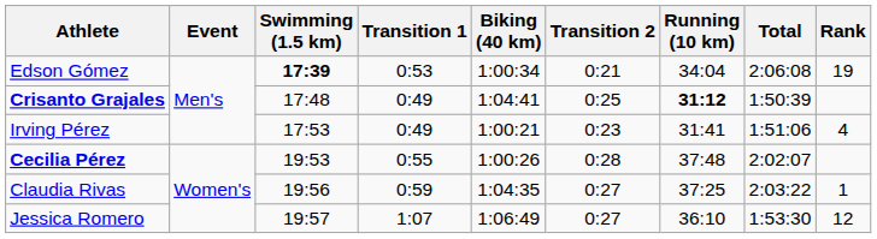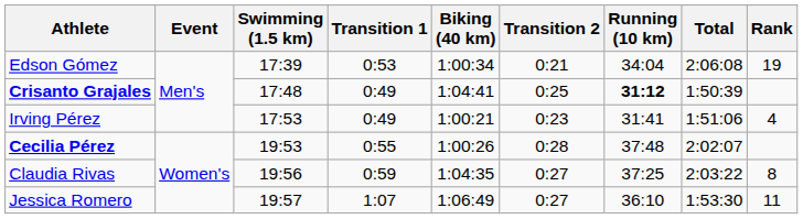 <table class=wikitable style=font-size:90%;text-align:center>
 <tr>
 <th>Athlete</th>
 <th>Event</th>
 <th>Swimming<br><span>(1.5 km)</span></th>
 <th>Transition 1</th>
 <th>Biking<br><span>(40 km)</span></th>
 <th>Transition 2</th>
 <th>Running<br><span>(10 km)</span></th>
 <th>Total</th>
 <th>Rank</th>
 </tr>
 <tr>
 <td align=left><a href='#'>Edson Gómez</a></td>
 <td align=left rowspan=3><a href='#'>Men's</a></td>
-<td><strong>17:39</strong></td>
+<td>17:39</td>
 <td>0:53</td>
 <td>1:00:34</td>
 <td>0:21</td>
 <td>34:04</td>
 <td>2:06:08</td>
 <td>19</td>
 </tr>
 <tr>
 <td align=left><strong><a href='#'>Crisanto Grajales</a></strong></td>
 <td>17:48</td>
 <td>0:49</td>
 <td>1:04:41</td>
 <td>0:25</td>
 <td><strong>31:12</strong></td>
 <td>1:50:39</td>
 <td></td>
 </tr>
 <tr>
 <td align=left><a href='#'>Irving Pérez</a></td>
 <td>17:53</td>
 <td>0:49</td>
 <td>1:00:21</td>
 <td>0:23</td>
 <td>31:41</td>
 <td>1:51:06</td>
 <td>4</td>
 </tr>
 <tr>
 <td align=left><strong><a href='#'>Cecilia Pérez</a></strong></td>
 <td align=left rowspan=3><a href='#'>Women's</a></td>
 <td>19:53</td>
 <td>0:55</td>
 <td>1:00:26</td>
 <td>0:28</td>
 <td>37:48</td>
 <td>2:02:07</td>
 <td></td>
 </tr>
 <tr>
 <td align=left><a href='#'>Claudia Rivas</a></td>
 <td>19:56</td>
 <td>0:59</td>
 <td>1:04:35</td>
 <td>0:27</td>
 <td>37:25</td>
 <td>2:03:22</td>
-<td>1</td>
+<td>8</td>
 </tr>
 <tr>
 <td align=left><a href='#'>Jessica Romero</a></td>
 <td>19:57</td>
 <td>1:07</td>
 <td>1:06:49</td>
 <td>0:27</td>
 <td>36:10</td>
 <td>1:53:30</td>
-<td>12</td>
+<td>11</td>
 </tr>
 </table>
